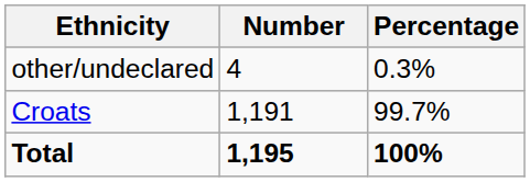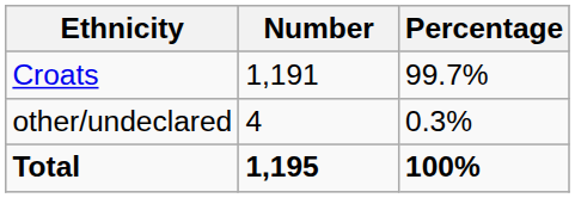 <table class="wikitable">
 <tr>
 <th width="100px">Ethnicity</th>
 <th width="80px">Number</th>
 <th width="80px">Percentage</th>
 </tr>
 <tr>
+<td><a href='#'>Croats</a></td>
+<td>1,191</td>
+<td>99.7%</td>
+</tr>
+<tr>
 <td>other/undeclared</td>
 <td>4</td>
 <td>0.3%</td>
-</tr>
-<tr>
-<td><a href='#'>Croats</a></td>
-<td>1,191</td>
-<td>99.7%</td>
 </tr>
 <tr>
 <td><strong>Total</strong></td>
 <td><strong>1,195</strong></td>
 <td><strong>100%</strong></td>
 </tr>
 </table>
